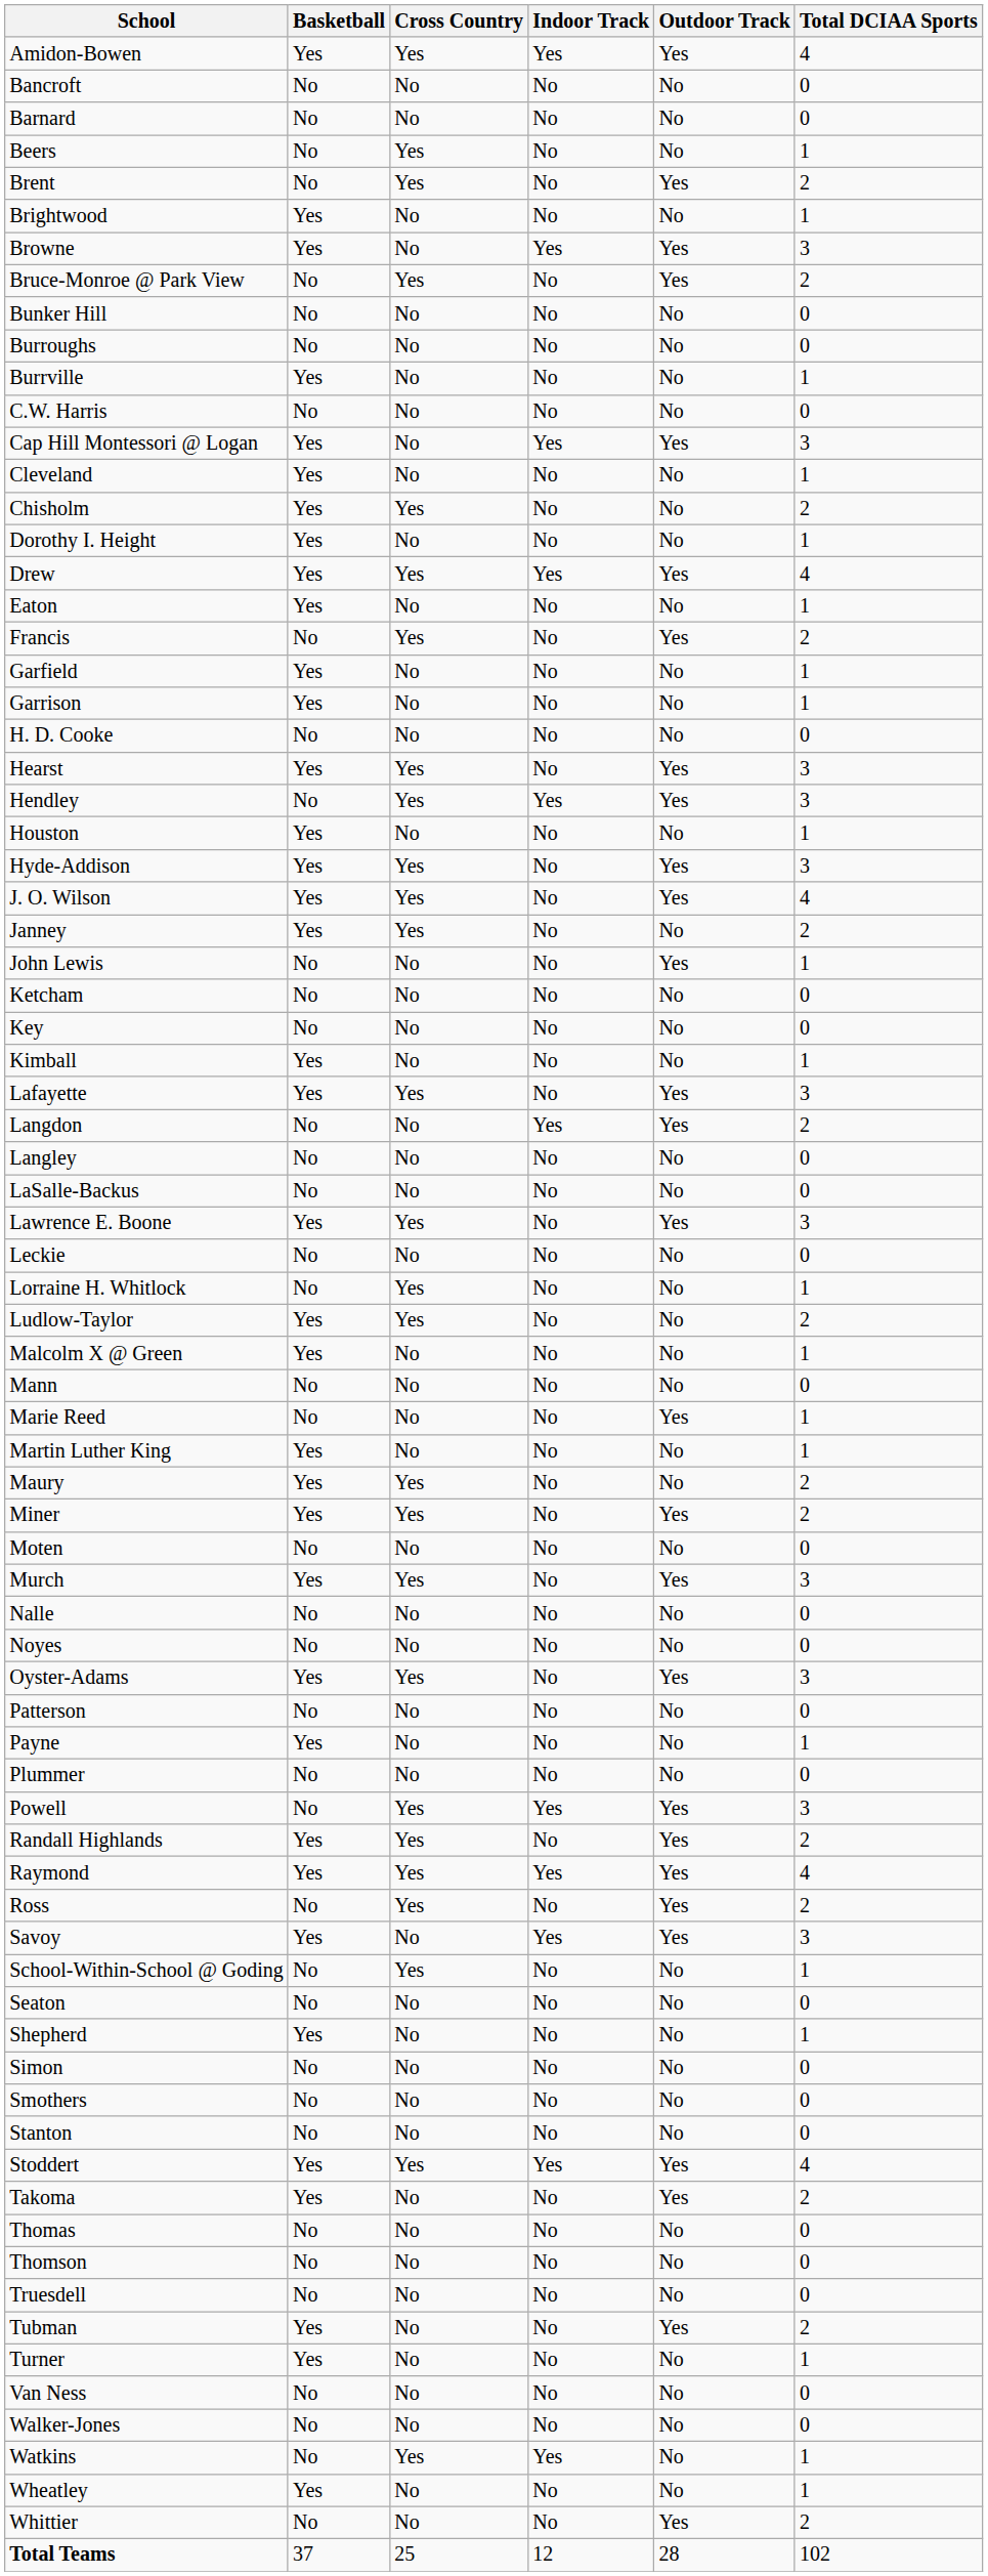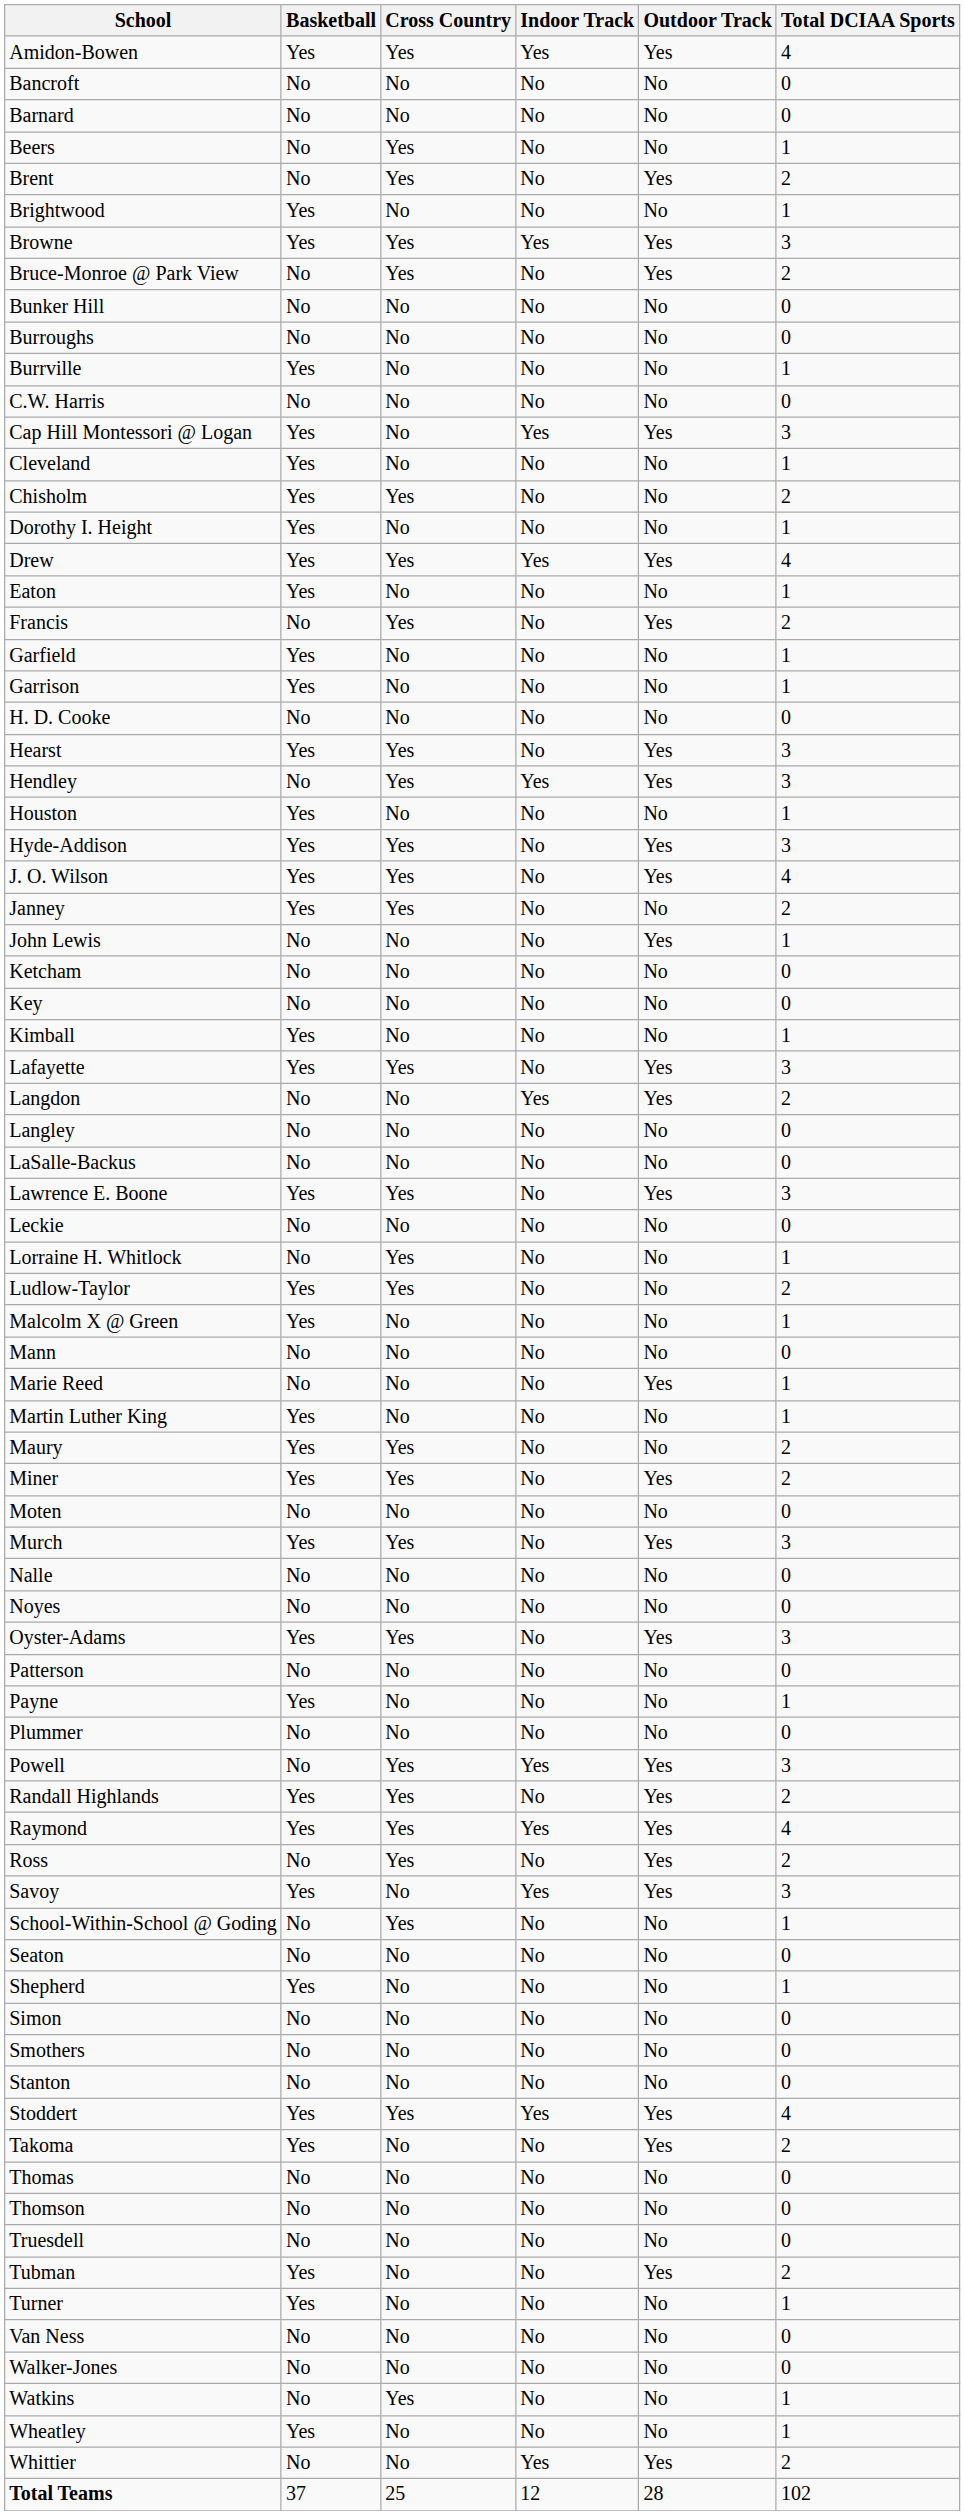 <table class="wikitable sortable">
 <tr>
 <th>School</th>
 <th>Basketball</th>
 <th>Cross Country</th>
 <th>Indoor Track</th>
 <th>Outdoor Track</th>
 <th>Total DCIAA Sports</th>
 </tr>
 <tr>
 <td>Amidon-Bowen</td>
 <td>Yes</td>
 <td>Yes</td>
 <td>Yes</td>
 <td>Yes</td>
 <td>4</td>
 </tr>
 <tr>
 <td>Bancroft</td>
 <td>No</td>
 <td>No</td>
 <td>No</td>
 <td>No</td>
 <td>0</td>
 </tr>
 <tr>
 <td>Barnard</td>
 <td>No</td>
 <td>No</td>
 <td>No</td>
 <td>No</td>
 <td>0</td>
 </tr>
 <tr>
 <td>Beers</td>
 <td>No</td>
 <td>Yes</td>
 <td>No</td>
 <td>No</td>
 <td>1</td>
 </tr>
 <tr>
 <td>Brent</td>
 <td>No</td>
 <td>Yes</td>
 <td>No</td>
 <td>Yes</td>
 <td>2</td>
 </tr>
 <tr>
 <td>Brightwood</td>
 <td>Yes</td>
 <td>No</td>
 <td>No</td>
 <td>No</td>
 <td>1</td>
 </tr>
 <tr>
 <td>Browne</td>
 <td>Yes</td>
-<td>No</td>
+<td>Yes</td>
 <td>Yes</td>
 <td>Yes</td>
 <td>3</td>
 </tr>
 <tr>
 <td>Bruce-Monroe @ Park View</td>
 <td>No</td>
 <td>Yes</td>
 <td>No</td>
 <td>Yes</td>
 <td>2</td>
 </tr>
 <tr>
 <td>Bunker Hill</td>
 <td>No</td>
 <td>No</td>
 <td>No</td>
 <td>No</td>
 <td>0</td>
 </tr>
 <tr>
 <td>Burroughs</td>
 <td>No</td>
 <td>No</td>
 <td>No</td>
 <td>No</td>
 <td>0</td>
 </tr>
 <tr>
 <td>Burrville</td>
 <td>Yes</td>
 <td>No</td>
 <td>No</td>
 <td>No</td>
 <td>1</td>
 </tr>
 <tr>
 <td>C.W. Harris</td>
 <td>No</td>
 <td>No</td>
 <td>No</td>
 <td>No</td>
 <td>0</td>
 </tr>
 <tr>
 <td>Cap Hill Montessori @ Logan</td>
 <td>Yes</td>
 <td>No</td>
 <td>Yes</td>
 <td>Yes</td>
 <td>3</td>
 </tr>
 <tr>
 <td>Cleveland</td>
 <td>Yes</td>
 <td>No</td>
 <td>No</td>
 <td>No</td>
 <td>1</td>
 </tr>
 <tr>
 <td>Chisholm</td>
 <td>Yes</td>
 <td>Yes</td>
 <td>No</td>
 <td>No</td>
 <td>2</td>
 </tr>
 <tr>
 <td>Dorothy I. Height</td>
 <td>Yes</td>
 <td>No</td>
 <td>No</td>
 <td>No</td>
 <td>1</td>
 </tr>
 <tr>
 <td>Drew</td>
 <td>Yes</td>
 <td>Yes</td>
 <td>Yes</td>
 <td>Yes</td>
 <td>4</td>
 </tr>
 <tr>
 <td>Eaton</td>
 <td>Yes</td>
 <td>No</td>
 <td>No</td>
 <td>No</td>
 <td>1</td>
 </tr>
 <tr>
 <td>Francis</td>
 <td>No</td>
 <td>Yes</td>
 <td>No</td>
 <td>Yes</td>
 <td>2</td>
 </tr>
 <tr>
 <td>Garfield</td>
 <td>Yes</td>
 <td>No</td>
 <td>No</td>
 <td>No</td>
 <td>1</td>
 </tr>
 <tr>
 <td>Garrison</td>
 <td>Yes</td>
 <td>No</td>
 <td>No</td>
 <td>No</td>
 <td>1</td>
 </tr>
 <tr>
 <td>H. D. Cooke</td>
 <td>No</td>
 <td>No</td>
 <td>No</td>
 <td>No</td>
 <td>0</td>
 </tr>
 <tr>
 <td>Hearst</td>
 <td>Yes</td>
 <td>Yes</td>
 <td>No</td>
 <td>Yes</td>
 <td>3</td>
 </tr>
 <tr>
 <td>Hendley</td>
 <td>No</td>
 <td>Yes</td>
 <td>Yes</td>
 <td>Yes</td>
 <td>3</td>
 </tr>
 <tr>
 <td>Houston</td>
 <td>Yes</td>
 <td>No</td>
 <td>No</td>
 <td>No</td>
 <td>1</td>
 </tr>
 <tr>
 <td>Hyde-Addison</td>
 <td>Yes</td>
 <td>Yes</td>
 <td>No</td>
 <td>Yes</td>
 <td>3</td>
 </tr>
 <tr>
 <td>J. O. Wilson</td>
 <td>Yes</td>
 <td>Yes</td>
 <td>No</td>
 <td>Yes</td>
 <td>4</td>
 </tr>
 <tr>
 <td>Janney</td>
 <td>Yes</td>
 <td>Yes</td>
 <td>No</td>
 <td>No</td>
 <td>2</td>
 </tr>
 <tr>
 <td>John Lewis</td>
 <td>No</td>
 <td>No</td>
 <td>No</td>
 <td>Yes</td>
 <td>1</td>
 </tr>
 <tr>
 <td>Ketcham</td>
 <td>No</td>
 <td>No</td>
 <td>No</td>
 <td>No</td>
 <td>0</td>
 </tr>
 <tr>
 <td>Key</td>
 <td>No</td>
 <td>No</td>
 <td>No</td>
 <td>No</td>
 <td>0</td>
 </tr>
 <tr>
 <td>Kimball</td>
 <td>Yes</td>
 <td>No</td>
 <td>No</td>
 <td>No</td>
 <td>1</td>
 </tr>
 <tr>
 <td>Lafayette</td>
 <td>Yes</td>
 <td>Yes</td>
 <td>No</td>
 <td>Yes</td>
 <td>3</td>
 </tr>
 <tr>
 <td>Langdon</td>
 <td>No</td>
 <td>No</td>
 <td>Yes</td>
 <td>Yes</td>
 <td>2</td>
 </tr>
 <tr>
 <td>Langley</td>
 <td>No</td>
 <td>No</td>
 <td>No</td>
 <td>No</td>
 <td>0</td>
 </tr>
 <tr>
 <td>LaSalle-Backus</td>
 <td>No</td>
 <td>No</td>
 <td>No</td>
 <td>No</td>
 <td>0</td>
 </tr>
 <tr>
 <td>Lawrence E. Boone</td>
 <td>Yes</td>
 <td>Yes</td>
 <td>No</td>
 <td>Yes</td>
 <td>3</td>
 </tr>
 <tr>
 <td>Leckie</td>
 <td>No</td>
 <td>No</td>
 <td>No</td>
 <td>No</td>
 <td>0</td>
 </tr>
 <tr>
 <td>Lorraine H. Whitlock</td>
 <td>No</td>
 <td>Yes</td>
 <td>No</td>
 <td>No</td>
 <td>1</td>
 </tr>
 <tr>
 <td>Ludlow-Taylor</td>
 <td>Yes</td>
 <td>Yes</td>
 <td>No</td>
 <td>No</td>
 <td>2</td>
 </tr>
 <tr>
 <td>Malcolm X @ Green</td>
 <td>Yes</td>
 <td>No</td>
 <td>No</td>
 <td>No</td>
 <td>1</td>
 </tr>
 <tr>
 <td>Mann</td>
 <td>No</td>
 <td>No</td>
 <td>No</td>
 <td>No</td>
 <td>0</td>
 </tr>
 <tr>
 <td>Marie Reed</td>
 <td>No</td>
 <td>No</td>
 <td>No</td>
 <td>Yes</td>
 <td>1</td>
 </tr>
 <tr>
 <td>Martin Luther King</td>
 <td>Yes</td>
 <td>No</td>
 <td>No</td>
 <td>No</td>
 <td>1</td>
 </tr>
 <tr>
 <td>Maury</td>
 <td>Yes</td>
 <td>Yes</td>
 <td>No</td>
 <td>No</td>
 <td>2</td>
 </tr>
 <tr>
 <td>Miner</td>
 <td>Yes</td>
 <td>Yes</td>
 <td>No</td>
 <td>Yes</td>
 <td>2</td>
 </tr>
 <tr>
 <td>Moten</td>
 <td>No</td>
 <td>No</td>
 <td>No</td>
 <td>No</td>
 <td>0</td>
 </tr>
 <tr>
 <td>Murch</td>
 <td>Yes</td>
 <td>Yes</td>
 <td>No</td>
 <td>Yes</td>
 <td>3</td>
 </tr>
 <tr>
 <td>Nalle</td>
 <td>No</td>
 <td>No</td>
 <td>No</td>
 <td>No</td>
 <td>0</td>
 </tr>
 <tr>
 <td>Noyes</td>
 <td>No</td>
 <td>No</td>
 <td>No</td>
 <td>No</td>
 <td>0</td>
 </tr>
 <tr>
 <td>Oyster-Adams</td>
 <td>Yes</td>
 <td>Yes</td>
 <td>No</td>
 <td>Yes</td>
 <td>3</td>
 </tr>
 <tr>
 <td>Patterson</td>
 <td>No</td>
 <td>No</td>
 <td>No</td>
 <td>No</td>
 <td>0</td>
 </tr>
 <tr>
 <td>Payne</td>
 <td>Yes</td>
 <td>No</td>
 <td>No</td>
 <td>No</td>
 <td>1</td>
 </tr>
 <tr>
 <td>Plummer</td>
 <td>No</td>
 <td>No</td>
 <td>No</td>
 <td>No</td>
 <td>0</td>
 </tr>
 <tr>
 <td>Powell</td>
 <td>No</td>
 <td>Yes</td>
 <td>Yes</td>
 <td>Yes</td>
 <td>3</td>
 </tr>
 <tr>
 <td>Randall Highlands</td>
 <td>Yes</td>
 <td>Yes</td>
 <td>No</td>
 <td>Yes</td>
 <td>2</td>
 </tr>
 <tr>
 <td>Raymond</td>
 <td>Yes</td>
 <td>Yes</td>
 <td>Yes</td>
 <td>Yes</td>
 <td>4</td>
 </tr>
 <tr>
 <td>Ross</td>
 <td>No</td>
 <td>Yes</td>
 <td>No</td>
 <td>Yes</td>
 <td>2</td>
 </tr>
 <tr>
 <td>Savoy</td>
 <td>Yes</td>
 <td>No</td>
 <td>Yes</td>
 <td>Yes</td>
 <td>3</td>
 </tr>
 <tr>
 <td>School-Within-School @ Goding</td>
 <td>No</td>
 <td>Yes</td>
 <td>No</td>
 <td>No</td>
 <td>1</td>
 </tr>
 <tr>
 <td>Seaton</td>
 <td>No</td>
 <td>No</td>
 <td>No</td>
 <td>No</td>
 <td>0</td>
 </tr>
 <tr>
 <td>Shepherd</td>
 <td>Yes</td>
 <td>No</td>
 <td>No</td>
 <td>No</td>
 <td>1</td>
 </tr>
 <tr>
 <td>Simon</td>
 <td>No</td>
 <td>No</td>
 <td>No</td>
 <td>No</td>
 <td>0</td>
 </tr>
 <tr>
 <td>Smothers</td>
 <td>No</td>
 <td>No</td>
 <td>No</td>
 <td>No</td>
 <td>0</td>
 </tr>
 <tr>
 <td>Stanton</td>
 <td>No</td>
 <td>No</td>
 <td>No</td>
 <td>No</td>
 <td>0</td>
 </tr>
 <tr>
 <td>Stoddert</td>
 <td>Yes</td>
 <td>Yes</td>
 <td>Yes</td>
 <td>Yes</td>
 <td>4</td>
 </tr>
 <tr>
 <td>Takoma</td>
 <td>Yes</td>
 <td>No</td>
 <td>No</td>
 <td>Yes</td>
 <td>2</td>
 </tr>
 <tr>
 <td>Thomas</td>
 <td>No</td>
 <td>No</td>
 <td>No</td>
 <td>No</td>
 <td>0</td>
 </tr>
 <tr>
 <td>Thomson</td>
 <td>No</td>
 <td>No</td>
 <td>No</td>
 <td>No</td>
 <td>0</td>
 </tr>
 <tr>
 <td>Truesdell</td>
 <td>No</td>
 <td>No</td>
 <td>No</td>
 <td>No</td>
 <td>0</td>
 </tr>
 <tr>
 <td>Tubman</td>
 <td>Yes</td>
 <td>No</td>
 <td>No</td>
 <td>Yes</td>
 <td>2</td>
 </tr>
 <tr>
 <td>Turner</td>
 <td>Yes</td>
 <td>No</td>
 <td>No</td>
 <td>No</td>
 <td>1</td>
 </tr>
 <tr>
 <td>Van Ness</td>
 <td>No</td>
 <td>No</td>
 <td>No</td>
 <td>No</td>
 <td>0</td>
 </tr>
 <tr>
 <td>Walker-Jones</td>
 <td>No</td>
 <td>No</td>
 <td>No</td>
 <td>No</td>
 <td>0</td>
 </tr>
 <tr>
 <td>Watkins</td>
 <td>No</td>
 <td>Yes</td>
-<td>Yes</td>
+<td>No</td>
 <td>No</td>
 <td>1</td>
 </tr>
 <tr>
 <td>Wheatley</td>
 <td>Yes</td>
 <td>No</td>
 <td>No</td>
 <td>No</td>
 <td>1</td>
 </tr>
 <tr>
 <td>Whittier</td>
 <td>No</td>
 <td>No</td>
-<td>No</td>
+<td>Yes</td>
 <td>Yes</td>
 <td>2</td>
 </tr>
 <tr>
 <td><strong>Total Teams</strong></td>
 <td>37</td>
 <td>25</td>
 <td>12</td>
 <td>28</td>
 <td>102</td>
 </tr>
 </table>
